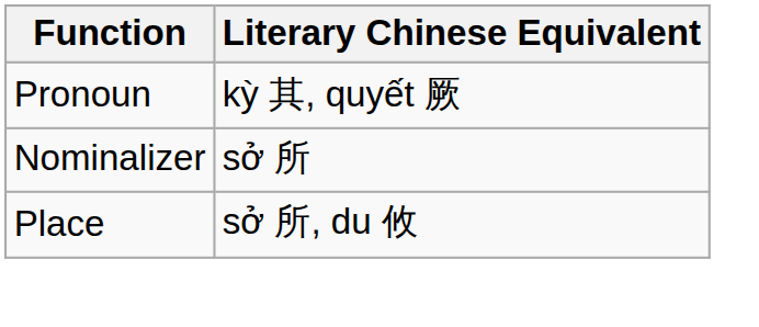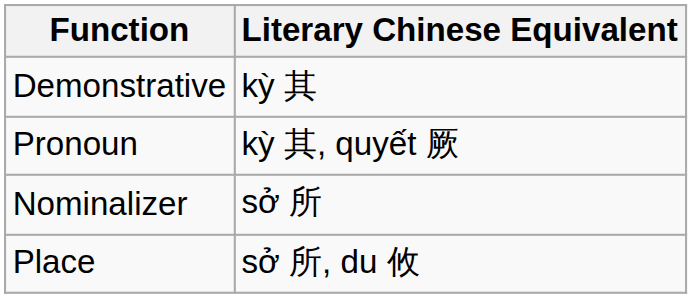 <table class="wikitable">
 <tr>
 <th>Function</th>
 <th>Literary Chinese Equivalent</th>
+</tr>
+<tr>
+<td>Demonstrative</td>
+<td>kỳ 其</td>
 </tr>
 <tr>
 <td>Pronoun</td>
 <td>kỳ 其, quyết 厥</td>
 </tr>
 <tr>
 <td>Nominalizer</td>
 <td>sở 所</td>
 </tr>
 <tr>
 <td>Place</td>
 <td>sở 所, du 攸</td>
 </tr>
 </table>
